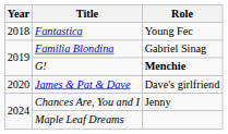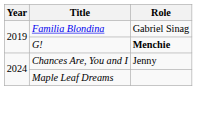 <table class="wikitable sortable" >
 <tr>
 <th>Year</th>
 <th>Title</th>
 <th>Role</th>
-</tr>
-<tr>
-<td>2018</td>
-<td><em><a href='#'>Fantastica</a></em></td>
-<td>Young Fec</td>
 </tr>
 <tr>
 <td rowspan="2">2019</td>
 <td><em><a href='#'>Familia Blondina</a></em></td>
 <td>Gabriel Sinag</td>
 </tr>
 <tr>
 <td><em>G!</em></td>
 <td><strong>Menchie</strong></td>
 </tr>
 <tr>
-<td>2020</td>
-<td><em><a href='#'>James & Pat & Dave</a></em></td>
-<td>Dave's girlfriend</td>
-</tr>
-<tr>
 <td rowspan="2">2024</td>
 <td><em>Chances Are, You and I</em></td>
 <td>Jenny</td>
 </tr>
 <tr>
 <td><em>Maple Leaf Dreams</em></td>
 <td></td>
 </tr>
 </table>
